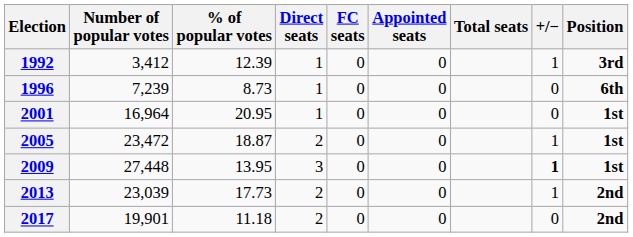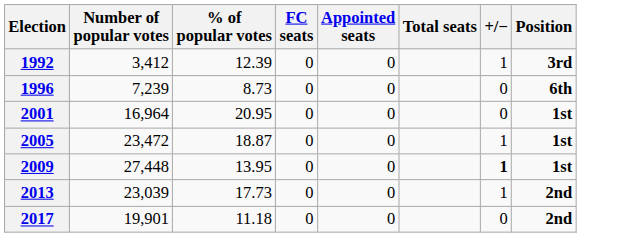 <table class="wikitable" style="text-align: right;">
 <tr align=center>
 <th><strong>Election</strong></th>
 <th>Number of<br>popular votes</th>
 <th>% of<br>popular votes</th>
-<th><a href='#'>Direct</a><br>seats</th>
 <th><a href='#'>FC</a><br>seats</th>
 <th><a href='#'>Appointed</a><br>seats</th>
 <th>Total seats</th>
 <th>+/−</th>
 <th>Position</th>
 </tr>
 <tr>
 <th><a href='#'>1992</a></th>
 <td>3,412</td>
 <td>12.39</td>
-<td>1</td>
 <td>0</td>
 <td>0</td>
 <td></td>
 <td>1</td>
 <td><strong>3rd</strong></td>
 </tr>
 <tr>
 <th><a href='#'>1996</a></th>
 <td>7,239</td>
 <td>8.73</td>
-<td>1</td>
 <td>0</td>
 <td>0</td>
 <td></td>
 <td>0</td>
 <td><strong>6th</strong></td>
 </tr>
 <tr>
 <th><a href='#'>2001</a></th>
 <td>16,964</td>
 <td>20.95</td>
-<td>1</td>
 <td>0</td>
 <td>0</td>
 <td></td>
 <td>0</td>
 <td><strong>1st</strong></td>
 </tr>
 <tr>
 <th><a href='#'>2005</a></th>
 <td>23,472</td>
 <td>18.87</td>
-<td>2</td>
 <td>0</td>
 <td>0</td>
 <td></td>
 <td>1</td>
 <td><strong>1st</strong></td>
 </tr>
 <tr>
 <th><a href='#'>2009</a></th>
 <td>27,448</td>
 <td>13.95</td>
-<td>3</td>
 <td>0</td>
 <td>0</td>
 <td></td>
 <td><strong>1</strong></td>
 <td><strong>1st</strong></td>
 </tr>
 <tr>
 <th><a href='#'>2013</a></th>
 <td>23,039</td>
 <td>17.73</td>
-<td>2</td>
 <td>0</td>
 <td>0</td>
 <td></td>
 <td>1</td>
 <td><strong>2nd</strong></td>
 </tr>
 <tr>
 <th><a href='#'>2017</a></th>
 <td>19,901</td>
 <td>11.18</td>
-<td>2</td>
 <td>0</td>
 <td>0</td>
 <td></td>
 <td>0</td>
 <td><strong>2nd</strong></td>
 </tr>
 </table>
